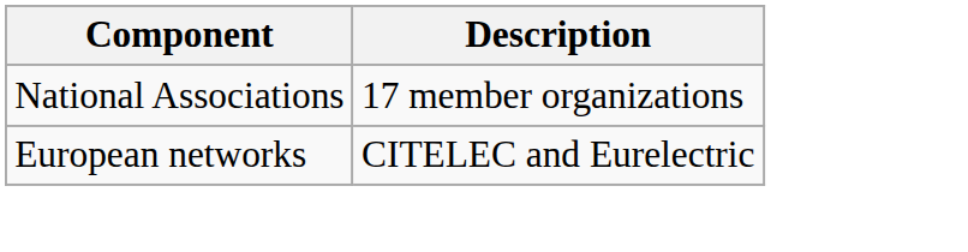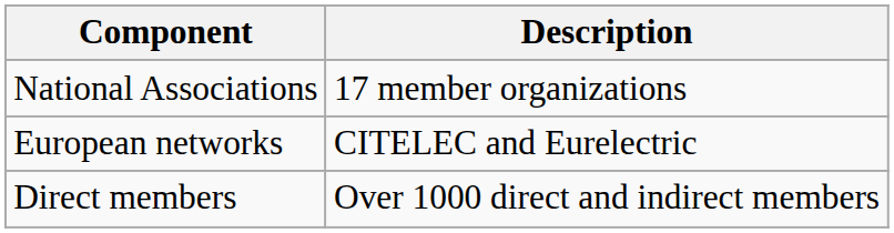 <table class="wikitable">
 <tr>
 <th>Component</th>
 <th>Description</th>
 </tr>
 <tr>
 <td>National Associations</td>
 <td>17 member organizations</td>
 </tr>
 <tr>
 <td>European networks</td>
 <td>CITELEC and Eurelectric</td>
 </tr>
+<tr>
+<td>Direct members</td>
+<td>Over 1000 direct and indirect members</td>
+</tr>
 </table>
